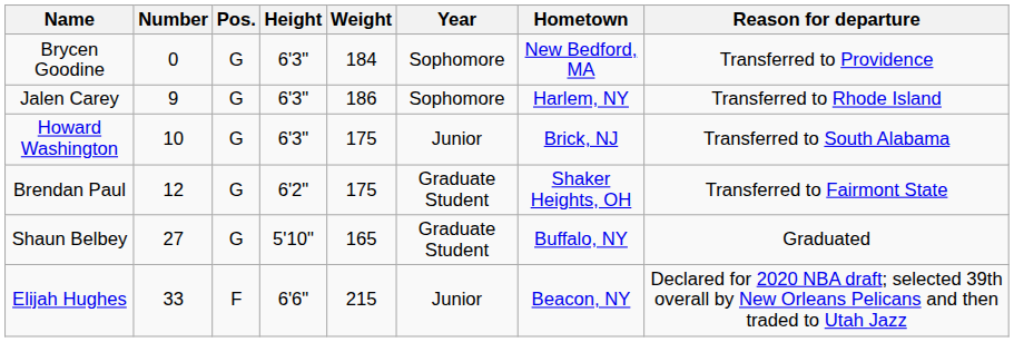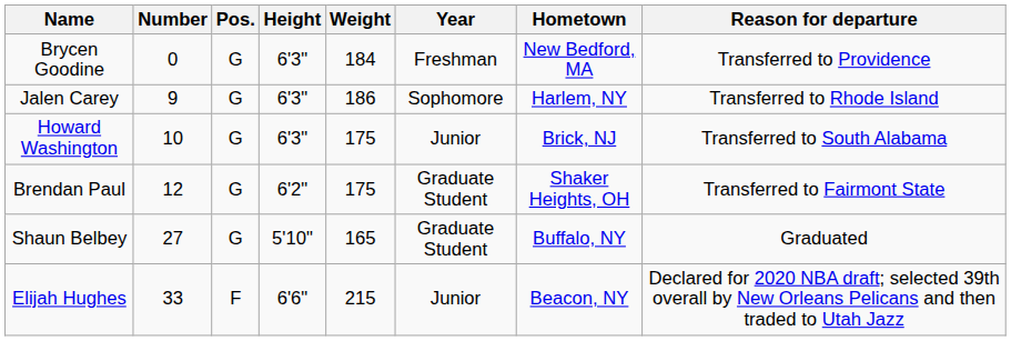 <table class="wikitable sortable" border="1" style="text-align:center;">
 <tr>
 <th>Name</th>
 <th>Number</th>
 <th>Pos.</th>
 <th>Height</th>
 <th>Weight</th>
 <th>Year</th>
 <th>Hometown</th>
 <th class="unsortable">Reason for departure</th>
 </tr>
 <tr>
 <td>Brycen Goodine</td>
 <td>0</td>
 <td>G</td>
 <td>6'3"</td>
 <td>184</td>
-<td>Sophomore</td>
+<td>Freshman</td>
 <td><a href='#'>New Bedford, MA</a></td>
 <td>Transferred to <a href='#'>Providence</a></td>
 </tr>
 <tr>
 <td>Jalen Carey</td>
 <td>9</td>
 <td>G</td>
 <td>6'3"</td>
 <td>186</td>
 <td>Sophomore</td>
 <td><a href='#'>Harlem, NY</a></td>
 <td>Transferred to <a href='#'>Rhode Island</a></td>
 </tr>
 <tr>
 <td><a href='#'>Howard Washington</a></td>
 <td>10</td>
 <td>G</td>
 <td>6'3"</td>
 <td>175</td>
 <td>Junior</td>
 <td><a href='#'>Brick, NJ</a></td>
 <td>Transferred to <a href='#'>South Alabama</a></td>
 </tr>
 <tr>
 <td>Brendan Paul</td>
 <td>12</td>
 <td>G</td>
 <td>6'2"</td>
 <td>175</td>
 <td>Graduate Student</td>
 <td><a href='#'>Shaker Heights, OH</a></td>
 <td>Transferred to <a href='#'>Fairmont State</a></td>
 </tr>
 <tr>
 <td>Shaun Belbey</td>
 <td>27</td>
 <td>G</td>
 <td>5'10"</td>
 <td>165</td>
 <td>Graduate Student</td>
 <td><a href='#'>Buffalo, NY</a></td>
 <td>Graduated</td>
 </tr>
 <tr>
 <td><a href='#'>Elijah Hughes</a></td>
 <td>33</td>
 <td>F</td>
 <td>6'6"</td>
 <td>215</td>
 <td> Junior</td>
 <td><a href='#'>Beacon, NY</a></td>
 <td>Declared for <a href='#'>2020 NBA draft</a>; selected 39th overall by <a href='#'>New Orleans Pelicans</a> and then traded to <a href='#'>Utah Jazz</a></td>
 </tr>
 </table>
